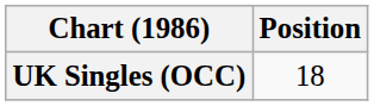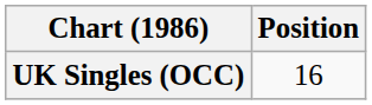 <table class="wikitable plainrowheaders" style="text-align:center">
 <tr>
 <th>Chart (1986)</th>
 <th>Position</th>
 </tr>
 <tr>
 <th scope="row">UK Singles (OCC)</th>
-<td>18</td>
+<td>16</td>
 </tr>
 </table>
